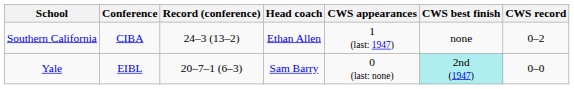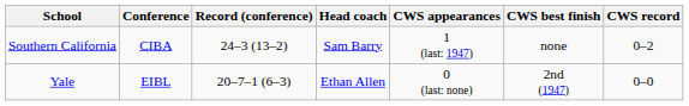 <table class="wikitable">
 <tr>
 <th>School</th>
 <th>Conference</th>
 <th>Record (conference)</th>
 <th>Head coach</th>
 <th>CWS appearances</th>
 <th>CWS best finish</th>
 <th>CWS record</th>
 </tr>
 <tr align=center>
 <td><a href='#'>Southern California</a></td>
 <td><a href='#'>CIBA</a></td>
 <td>24–3 (13–2)</td>
-<td><a href='#'>Ethan Allen</a></td>
+<td><a href='#'>Sam Barry</a></td>
 <td>1<br><small>(last: <a href='#'>1947</a>)</small></td>
 <td>none</td>
 <td>0–2</td>
 </tr>
 <tr align=center>
 <td><a href='#'>Yale</a></td>
 <td><a href='#'>EIBL</a></td>
 <td>20–7–1 (6–3)</td>
-<td><a href='#'>Sam Barry</a></td>
+<td><a href='#'>Ethan Allen</a></td>
 <td>0<br><small>(last: none)</small></td>
-<td style="background: paleturquoise;">2nd<br><small>(<a href='#'>1947</a>)</small></td>
+<td>2nd<br><small>(<a href='#'>1947</a>)</small></td>
 <td>0–0</td>
 </tr>
 </table>
